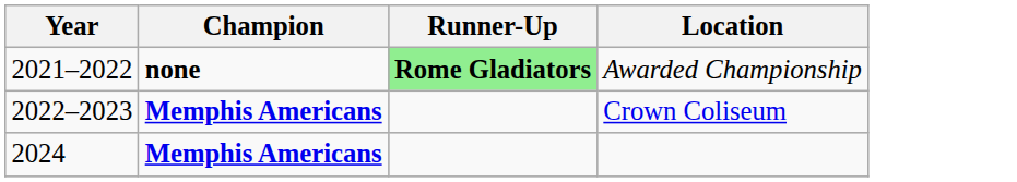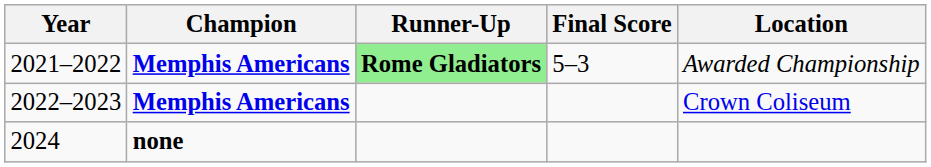 <table class="wikitable">
 <tr>
 <th>Year</th>
 <th>Champion</th>
 <th>Runner-Up</th>
+<th>Final Score</th>
 <th>Location</th>
 </tr>
 <tr>
 <td>2021–2022</td>
-<td><strong>none</strong></td>
+<td><strong><a href='#'>Memphis Americans</a></strong></td>
 <td style="background: lightgreen;"><strong>Rome Gladiators</strong></td>
+<td>5–3</td>
 <td><em>Awarded Championship</em></td>
 </tr>
 <tr>
 <td>2022–2023</td>
 <td><strong><a href='#'>Memphis Americans</a></strong></td>
 <td></td>
+<td></td>
 <td><a href='#'>Crown Coliseum</a></td>
 </tr>
 <tr>
 <td>2024</td>
-<td><strong><a href='#'>Memphis Americans</a></strong></td>
+<td><strong>none</strong></td>
+<td></td>
 <td></td>
 <td></td>
 </tr>
 </table>
